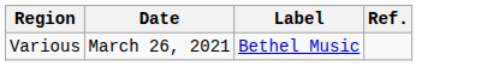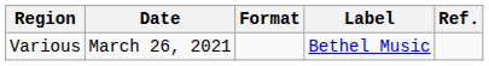 <table class="wikitable plainrowheaders">
 <tr>
 <th scope="col">Region</th>
 <th scope="col">Date</th>
+<th scope="col">Format</th>
 <th scope="col">Label</th>
 <th scope="col">Ref.</th>
 </tr>
 <tr>
 <td>Various</td>
 <td>March 26, 2021</td>
+<td></td>
 <td><a href='#'>Bethel Music</a></td>
 <td></td>
 </tr>
 </table>
